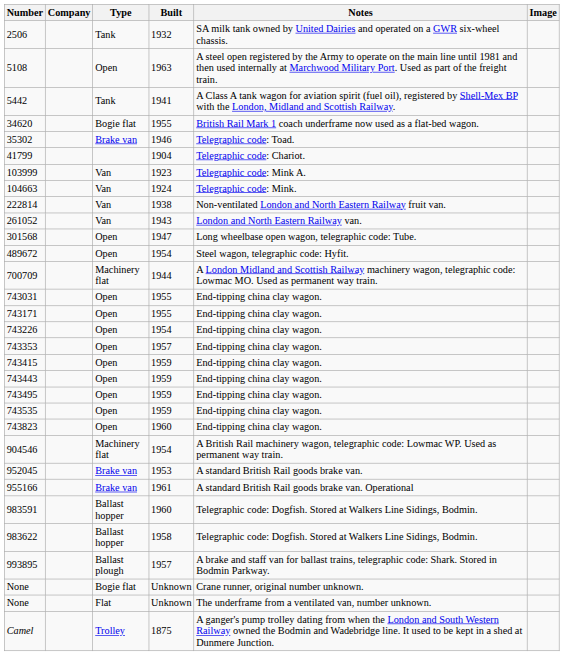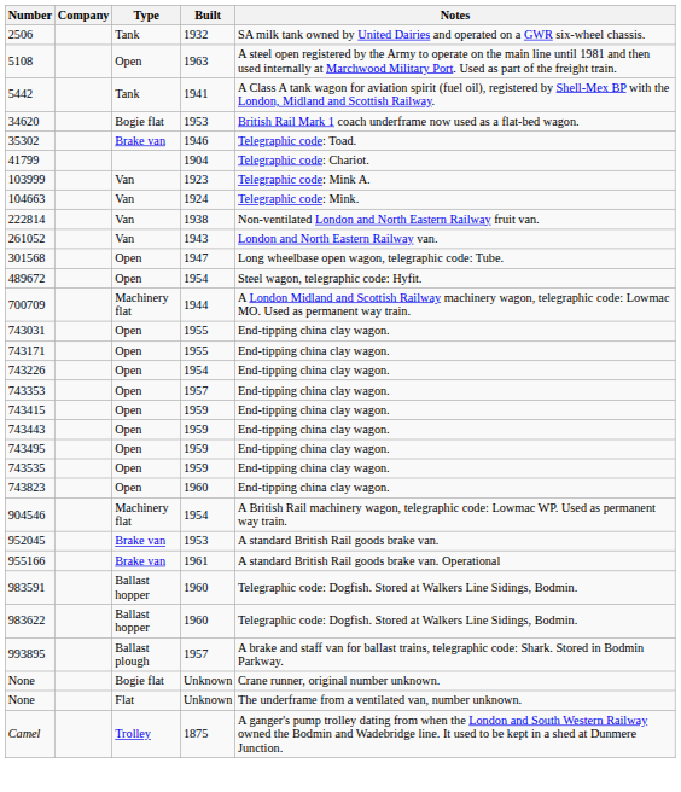 <table class="wikitable sortable">
 <tr>
 <th>Number</th>
 <th>Company</th>
 <th>Type</th>
 <th>Built</th>
 <th>Notes</th>
-<th>Image</th>
 </tr>
 <tr>
 <td data-sort-value="002506">2506</td>
 <td></td>
 <td>Tank</td>
 <td>1932</td>
 <td>SA milk tank owned by <a href='#'>United Dairies</a> and operated on a <a href='#'>GWR</a> six-wheel chassis.</td>
-<td></td>
 </tr>
 <tr>
 <td data-sort-value="005108">5108</td>
 <td></td>
 <td>Open</td>
 <td>1963</td>
 <td>A steel open registered by the Army to operate on the main line until 1981 and then used internally at <a href='#'>Marchwood Military Port</a>. Used as part of the freight train.</td>
-<td></td>
 </tr>
 <tr>
 <td data-sort-value="005442">5442</td>
 <td></td>
 <td>Tank</td>
 <td>1941</td>
 <td>A Class A tank wagon for aviation spirit (fuel oil), registered by <a href='#'>Shell-Mex BP</a> with the <a href='#'>London, Midland and Scottish Railway</a>.</td>
-<td></td>
 </tr>
 <tr>
 <td data-sort-value="034620">34620</td>
 <td></td>
 <td>Bogie flat</td>
-<td>1955</td>
+<td>1953</td>
 <td><a href='#'>British Rail Mark 1</a> coach underframe now used as a flat-bed wagon.</td>
-<td></td>
 </tr>
 <tr>
 <td>35302</td>
 <td></td>
 <td><a href='#'>Brake van</a></td>
 <td>1946</td>
 <td><a href='#'>Telegraphic code</a>: Toad.</td>
-<td></td>
 </tr>
 <tr>
 <td data-sort-value="041799">41799</td>
 <td></td>
 <td></td>
 <td>1904</td>
 <td><a href='#'>Telegraphic code</a>: Chariot.</td>
-<td></td>
 </tr>
 <tr>
 <td>103999</td>
 <td></td>
 <td>Van</td>
 <td>1923</td>
 <td><a href='#'>Telegraphic code</a>: Mink A.</td>
-<td></td>
 </tr>
 <tr>
 <td>104663</td>
 <td></td>
 <td>Van</td>
 <td>1924</td>
 <td><a href='#'>Telegraphic code</a>: Mink.</td>
-<td></td>
 </tr>
 <tr>
 <td>222814</td>
 <td></td>
 <td>Van</td>
 <td>1938</td>
 <td>Non-ventilated <a href='#'>London and North Eastern Railway</a> fruit van.</td>
-<td></td>
 </tr>
 <tr>
 <td>261052</td>
 <td></td>
 <td>Van</td>
 <td>1943</td>
 <td><a href='#'>London and North Eastern Railway</a> van.</td>
-<td></td>
 </tr>
 <tr>
 <td>301568</td>
 <td></td>
 <td>Open</td>
 <td>1947</td>
 <td>Long wheelbase open wagon, telegraphic code: Tube.</td>
-<td></td>
 </tr>
 <tr>
 <td>489672</td>
 <td></td>
 <td>Open</td>
 <td>1954</td>
 <td>Steel wagon, telegraphic code: Hyfit.</td>
-<td></td>
 </tr>
 <tr>
 <td>700709</td>
 <td></td>
 <td>Machinery flat</td>
 <td>1944</td>
 <td>A <a href='#'>London Midland and Scottish Railway</a> machinery wagon, telegraphic code: Lowmac MO. Used as permanent way train.</td>
-<td></td>
 </tr>
 <tr>
 <td>743031</td>
 <td></td>
 <td>Open</td>
 <td>1955</td>
 <td>End-tipping china clay wagon.</td>
-<td></td>
 </tr>
 <tr>
 <td>743171</td>
 <td></td>
 <td>Open</td>
 <td>1955</td>
 <td>End-tipping china clay wagon.</td>
-<td></td>
 </tr>
 <tr>
 <td>743226</td>
 <td></td>
 <td>Open</td>
 <td>1954</td>
 <td>End-tipping china clay wagon.</td>
-<td></td>
 </tr>
 <tr>
 <td>743353</td>
 <td></td>
 <td>Open</td>
 <td>1957</td>
 <td>End-tipping china clay wagon.</td>
-<td></td>
 </tr>
 <tr>
 <td>743415</td>
 <td></td>
 <td>Open</td>
 <td>1959</td>
 <td>End-tipping china clay wagon.</td>
-<td></td>
 </tr>
 <tr>
 <td>743443</td>
 <td></td>
 <td>Open</td>
 <td>1959</td>
 <td>End-tipping china clay wagon.</td>
-<td></td>
 </tr>
 <tr>
 <td>743495</td>
 <td></td>
 <td>Open</td>
 <td>1959</td>
 <td>End-tipping china clay wagon.</td>
-<td></td>
 </tr>
 <tr>
 <td>743535</td>
 <td></td>
 <td>Open</td>
 <td>1959</td>
 <td>End-tipping china clay wagon.</td>
-<td></td>
 </tr>
 <tr>
 <td>743823</td>
 <td></td>
 <td>Open</td>
 <td>1960</td>
 <td>End-tipping china clay wagon.</td>
-<td></td>
 </tr>
 <tr>
 <td>904546</td>
 <td></td>
 <td>Machinery flat</td>
 <td>1954</td>
 <td>A British Rail machinery wagon, telegraphic code: Lowmac WP. Used as permanent way train.</td>
-<td></td>
 </tr>
 <tr>
 <td>952045</td>
 <td></td>
 <td><a href='#'>Brake van</a></td>
 <td>1953</td>
 <td>A standard British Rail goods brake van.</td>
-<td></td>
 </tr>
 <tr>
 <td>955166</td>
 <td></td>
 <td><a href='#'>Brake van</a></td>
 <td>1961</td>
 <td>A standard British Rail goods brake van. Operational</td>
-<td></td>
 </tr>
 <tr>
 <td>983591</td>
 <td></td>
 <td>Ballast hopper</td>
 <td>1960</td>
 <td>Telegraphic code: Dogfish. Stored at Walkers Line Sidings, Bodmin.</td>
-<td></td>
 </tr>
 <tr>
 <td>983622</td>
 <td></td>
 <td>Ballast hopper</td>
-<td>1958</td>
+<td>1960</td>
 <td>Telegraphic code: Dogfish. Stored at Walkers Line Sidings, Bodmin.</td>
-<td></td>
 </tr>
 <tr>
 <td>993895</td>
 <td></td>
 <td>Ballast plough</td>
 <td>1957</td>
 <td>A brake and staff van for ballast trains, telegraphic code: Shark. Stored in Bodmin Parkway.</td>
-<td></td>
 </tr>
 <tr>
 <td>None</td>
 <td></td>
 <td>Bogie flat</td>
 <td>Unknown</td>
 <td>Crane runner, original number unknown.</td>
-<td></td>
 </tr>
 <tr>
 <td>None</td>
 <td></td>
 <td>Flat</td>
 <td>Unknown</td>
 <td>The underframe from a ventilated van, number unknown.</td>
-<td></td>
 </tr>
 <tr>
 <td><em>Camel</em></td>
 <td></td>
 <td><a href='#'>Trolley</a></td>
 <td>1875</td>
 <td>A ganger's pump trolley dating from when the <a href='#'>London and South Western Railway</a> owned the Bodmin and Wadebridge line. It used to be kept in a shed at Dunmere Junction.</td>
-<td></td>
 </tr>
 </table>
